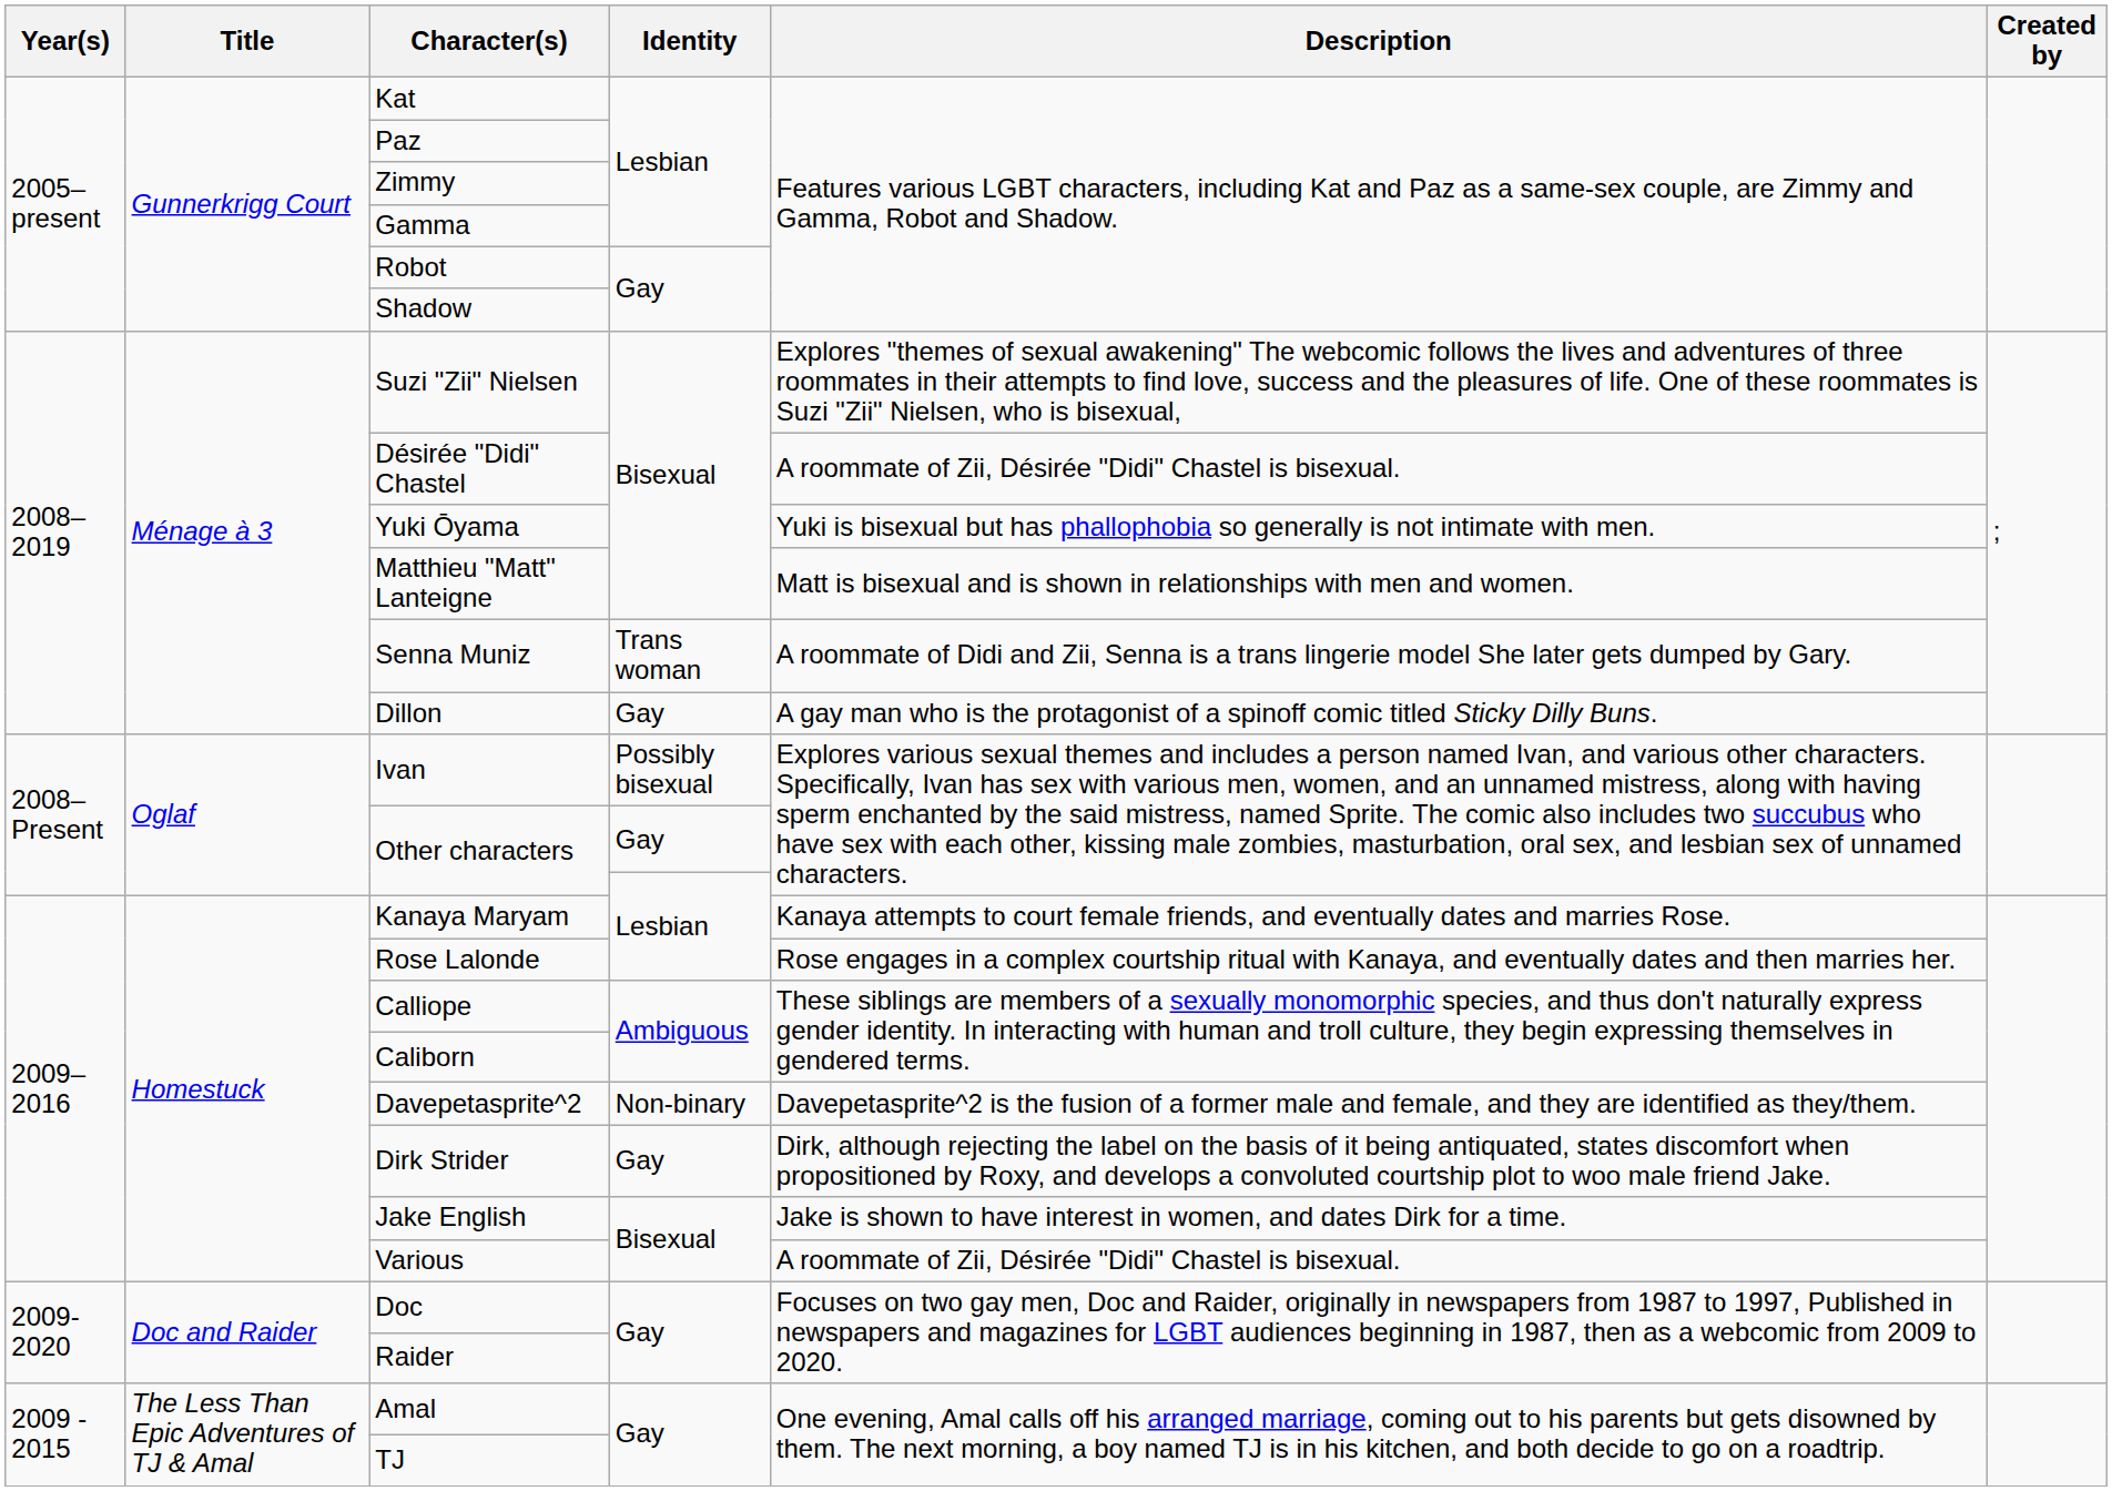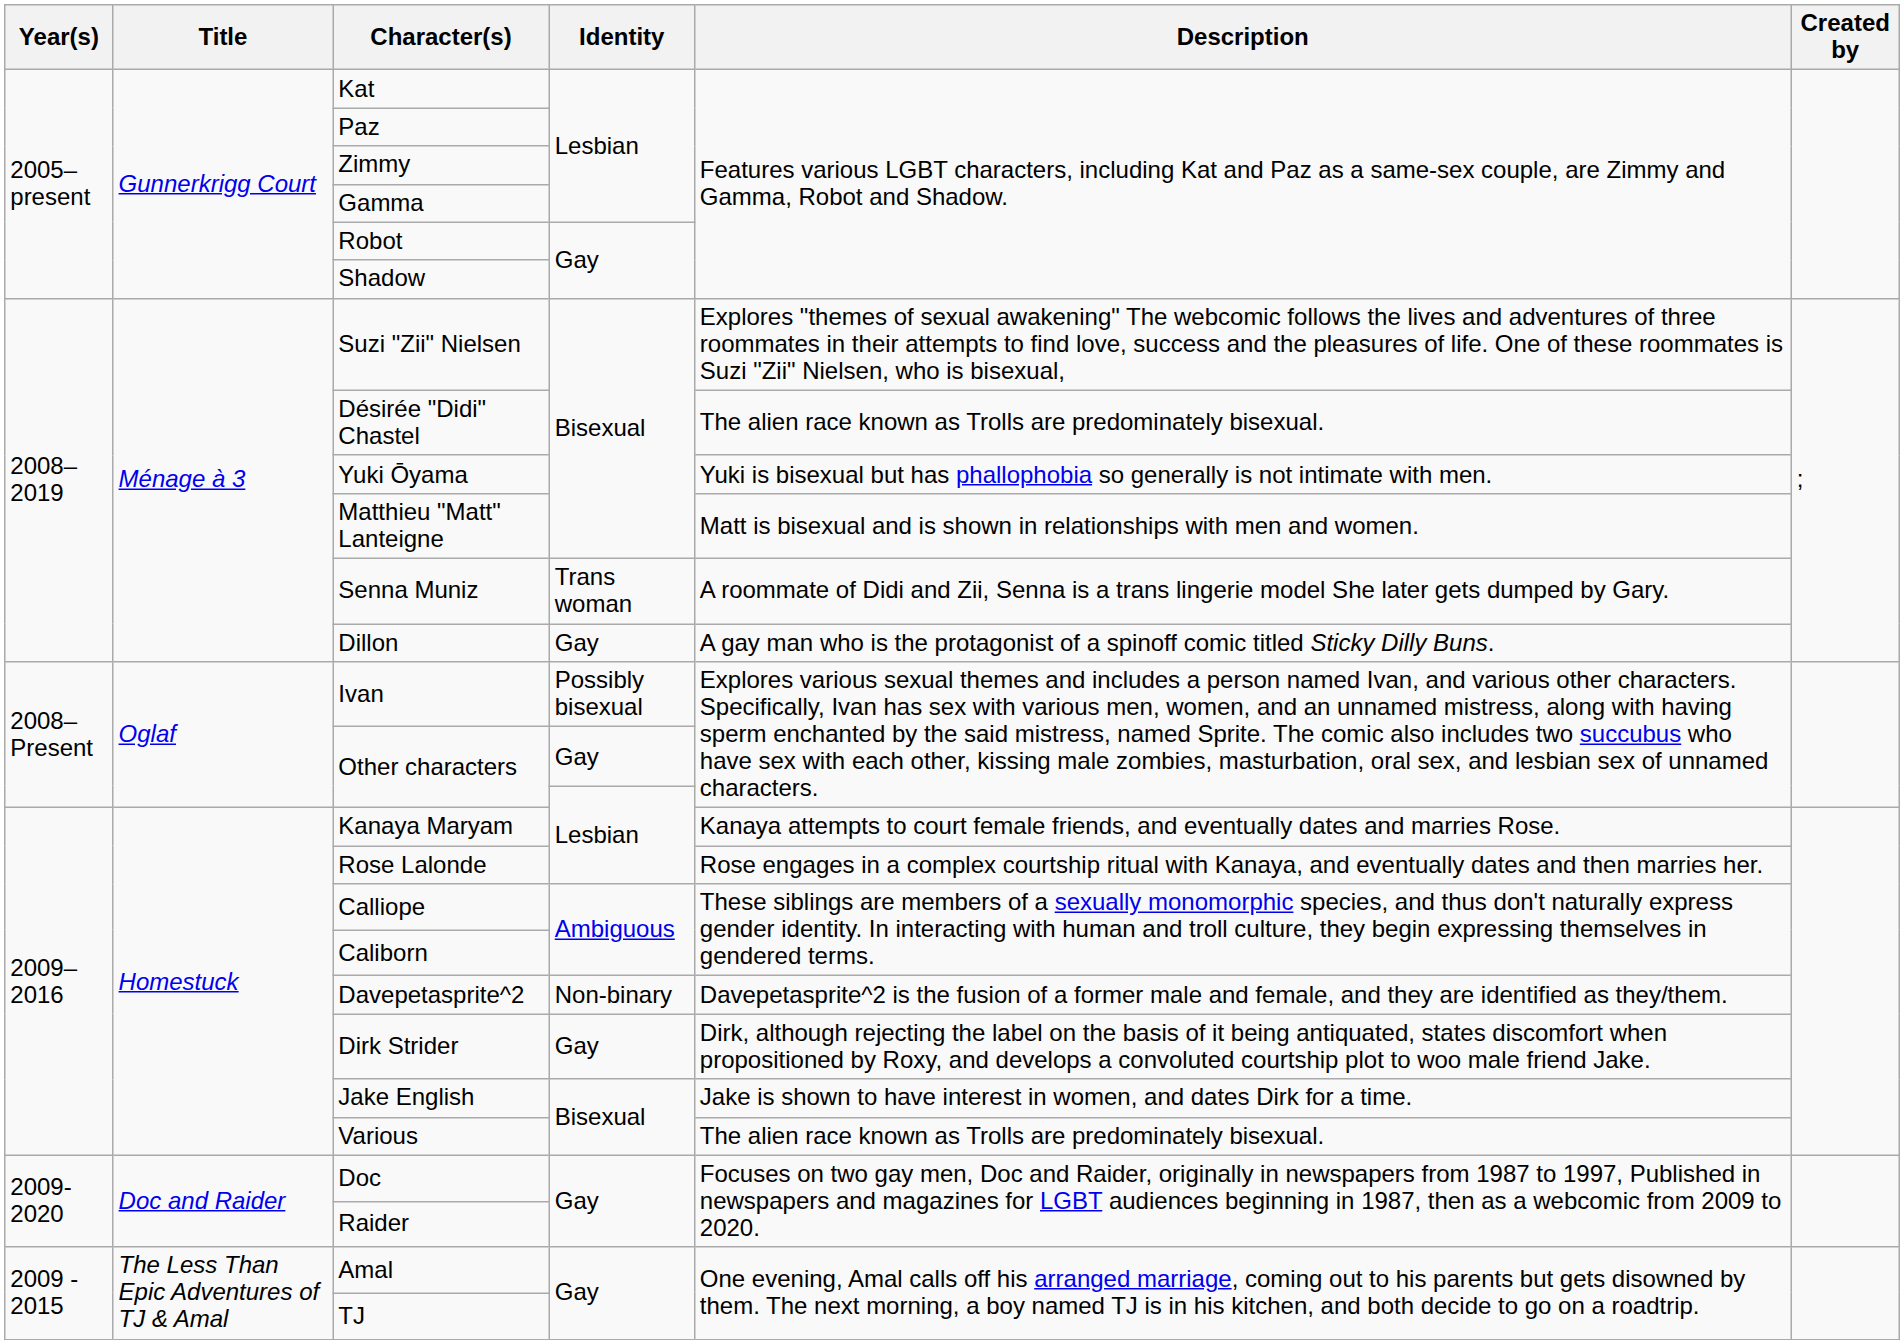 <table class="wikitable sortable" width="100%" |->
 <tr>
 <th scope="col">Year(s)</th>
 <th scope="col">Title</th>
 <th scope="col">Character(s)</th>
 <th scope="col">Identity</th>
 <th scope="col" class="unsortable">Description</th>
 <th scope="col">Created by</th>
 </tr>
 <tr>
 <td rowspan="6">2005–present</td>
 <td rowspan="6"><em><a href='#'>Gunnerkrigg Court</a></em></td>
 <td>Kat</td>
 <td rowspan="4">Lesbian</td>
 <td rowspan="6">Features various LGBT characters, including Kat and Paz as a same-sex couple, are Zimmy and Gamma, Robot and Shadow.</td>
 <td rowspan="6"></td>
 </tr>
 <tr>
 <td>Paz</td>
 </tr>
 <tr>
 <td>Zimmy</td>
 </tr>
 <tr>
 <td>Gamma</td>
 </tr>
 <tr>
 <td>Robot</td>
 <td rowspan="2">Gay</td>
 </tr>
 <tr>
 <td>Shadow</td>
 </tr>
 <tr>
 <td rowspan="6">2008–2019</td>
 <td rowspan="6"><em><a href='#'>Ménage à 3</a></em></td>
 <td>Suzi "Zii" Nielsen</td>
 <td rowspan="4">Bisexual</td>
 <td>Explores "themes of sexual awakening" The webcomic follows the lives and adventures of three roommates in their attempts to find love, success and the pleasures of life. One of these roommates is Suzi "Zii" Nielsen, who is bisexual,</td>
 <td rowspan="6">; </td>
 </tr>
 <tr>
 <td>Désirée "Didi"  Chastel</td>
-<td>A roommate of Zii, Désirée "Didi" Chastel is bisexual.</td>
+<td>The alien race known as Trolls are predominately bisexual.</td>
 </tr>
 <tr>
 <td>Yuki Ōyama</td>
 <td>Yuki is bisexual but has <a href='#'>phallophobia</a> so generally is not intimate with men.</td>
 </tr>
 <tr>
 <td>Matthieu "Matt" Lanteigne</td>
 <td>Matt is bisexual and is shown in relationships with men and women.</td>
 </tr>
 <tr>
 <td>Senna Muniz</td>
 <td>Trans woman</td>
 <td>A roommate of Didi and Zii, Senna is a trans lingerie model She later gets dumped by Gary.</td>
 </tr>
 <tr>
 <td>Dillon</td>
 <td>Gay</td>
 <td>A gay man who is the protagonist of a spinoff comic titled <em>Sticky Dilly Buns</em>.</td>
 </tr>
 <tr>
 <td rowspan="3">2008–Present</td>
 <td rowspan="3"><em><a href='#'>Oglaf</a></em></td>
 <td>Ivan</td>
 <td>Possibly bisexual</td>
 <td rowspan="3">Explores various sexual themes and includes a person named Ivan, and various other characters. Specifically, Ivan has sex with various men, women, and an unnamed mistress, along with having sperm enchanted by the said mistress, named Sprite. The comic also includes two <a href='#'>succubus</a> who have sex with each other, kissing male zombies, masturbation, oral sex, and lesbian sex of unnamed characters.</td>
 <td rowspan="3"></td>
 </tr>
 <tr>
 <td rowspan="2">Other characters</td>
 <td>Gay</td>
 </tr>
 <tr>
 <td rowspan="3">Lesbian</td>
 </tr>
 <tr>
 <td rowspan="8">2009–2016</td>
 <td rowspan="8"><em><a href='#'>Homestuck</a></em></td>
 <td>Kanaya Maryam</td>
 <td>Kanaya attempts to court female friends, and eventually dates and marries Rose.</td>
 <td rowspan="8"></td>
 </tr>
 <tr>
 <td>Rose Lalonde</td>
 <td>Rose engages in a complex courtship ritual with Kanaya, and eventually dates and then marries her.</td>
 </tr>
 <tr>
 <td>Calliope</td>
 <td rowspan="2"><a href='#'>Ambiguous</a></td>
 <td rowspan="2">These siblings are members of a <a href='#'>sexually monomorphic</a> species, and thus don't naturally express gender identity. In interacting with human and troll culture, they begin expressing themselves in gendered terms.</td>
 </tr>
 <tr>
 <td>Caliborn</td>
 </tr>
 <tr>
 <td>Davepetasprite^2</td>
 <td>Non-binary</td>
 <td>Davepetasprite^2 is the fusion of a former male and female, and they are identified as they/them.</td>
 </tr>
 <tr>
 <td>Dirk Strider</td>
 <td>Gay</td>
 <td>Dirk, although rejecting the label on the basis of it being antiquated, states discomfort when propositioned by Roxy, and develops a convoluted courtship plot to woo male friend Jake.</td>
 </tr>
 <tr>
 <td>Jake English</td>
 <td rowspan="2">Bisexual</td>
 <td>Jake is shown to have interest in women, and dates Dirk for a time.</td>
 </tr>
 <tr>
 <td>Various</td>
-<td>A roommate of Zii, Désirée "Didi" Chastel is bisexual.</td>
+<td>The alien race known as Trolls are predominately bisexual.</td>
 </tr>
 <tr>
 <td rowspan="2">2009-2020</td>
 <td rowspan="2"><em><a href='#'>Doc and Raider</a></em></td>
 <td>Doc</td>
 <td rowspan="2">Gay</td>
 <td rowspan="2">Focuses on two gay men, Doc and Raider, originally in newspapers from 1987 to 1997, Published in newspapers and magazines for <a href='#'>LGBT</a> audiences beginning in 1987, then as a webcomic from 2009 to 2020.</td>
 <td rowspan="2"></td>
 </tr>
 <tr>
 <td>Raider</td>
 </tr>
 <tr>
 <td rowspan="2">2009 - 2015</td>
 <td rowspan="2"><em>The Less Than Epic Adventures of TJ & Amal</em></td>
 <td>Amal</td>
 <td rowspan="2">Gay</td>
 <td rowspan="2">One evening, Amal calls off his <a href='#'>arranged marriage</a>, coming out to his parents but gets disowned by them. The next morning, a boy named TJ is in his kitchen, and both decide to go on a roadtrip.</td>
 <td rowspan="2"></td>
 </tr>
 <tr>
 <td>TJ</td>
 </tr>
 </table>
